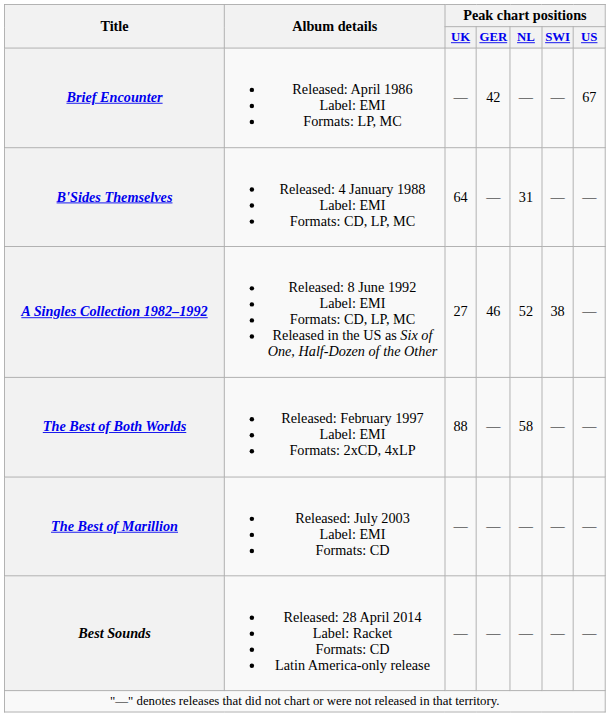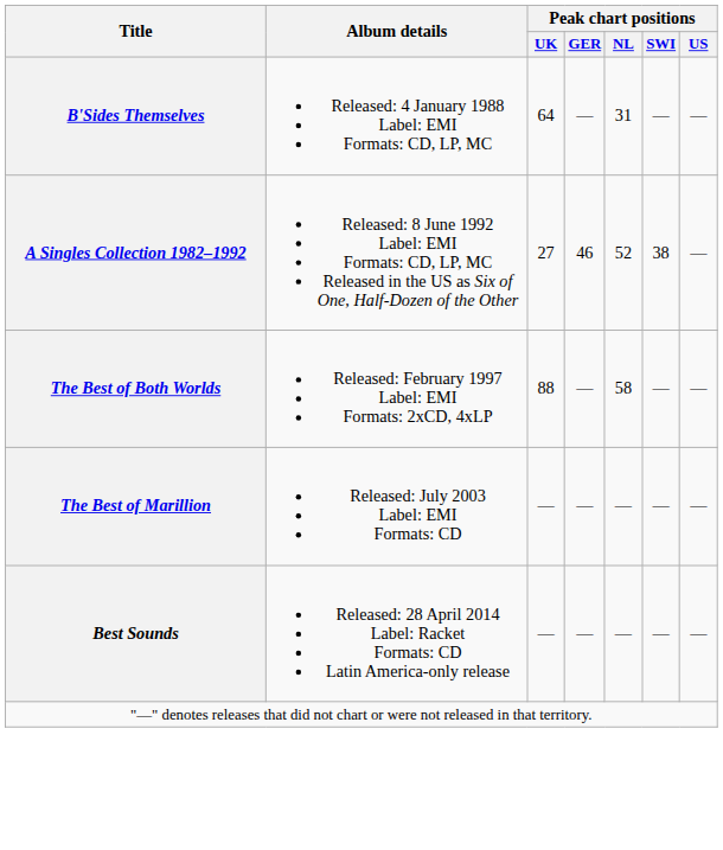 <table class="wikitable plainrowheaders" style="text-align:center;">
 <tr>
 <th rowspan="2" scope="col" style="width:15em;">Title</th>
 <th rowspan="2" scope="col" style="width:15em;">Album details</th>
 <th colspan="5">Peak chart positions</th>
 </tr>
 <tr>
 <th scope="col" style="width:2em;font-size:90%;"><a href='#'>UK</a><br></th>
 <th scope="col" style="width:2em;font-size:90%;"><a href='#'>GER</a><br></th>
 <th scope="col" style="width:2em;font-size:90%;"><a href='#'>NL</a><br></th>
 <th scope="col" style="width:2em;font-size:90%;"><a href='#'>SWI</a><br></th>
 <th scope="col" style="width:2em;font-size:90%;"><a href='#'>US</a><br></th>
-</tr>
-<tr>
-<th scope="row"><em><a href='#'>Brief Encounter</a></em></th>
-<td><br><ul><li>Released: April 1986</li><li>Label: EMI</li><li>Formats: LP, MC</li></ul></td>
-<td>—</td>
-<td>42</td>
-<td>—</td>
-<td>—</td>
-<td>67</td>
 </tr>
 <tr>
 <th scope="row"><em><a href='#'>B'Sides Themselves</a></em></th>
 <td><br><ul><li>Released: 4 January 1988</li><li>Label: EMI</li><li>Formats: CD, LP, MC</li></ul></td>
 <td>64</td>
 <td>—</td>
 <td>31</td>
 <td>—</td>
 <td>—</td>
 </tr>
 <tr>
 <th scope="row"><em><a href='#'>A Singles Collection 1982–1992</a></em></th>
 <td><br><ul><li>Released: 8 June 1992</li><li>Label: EMI</li><li>Formats: CD, LP, MC</li><li>Released in the US as <em>Six of One, Half-Dozen of the Other</em></li></ul></td>
 <td>27</td>
 <td>46</td>
 <td>52</td>
 <td>38</td>
 <td>—</td>
 </tr>
 <tr>
 <th scope="row"><em><a href='#'>The Best of Both Worlds</a></em></th>
 <td><br><ul><li>Released: February 1997</li><li>Label: EMI</li><li>Formats: 2xCD, 4xLP</li></ul></td>
 <td>88</td>
 <td>—</td>
 <td>58</td>
 <td>—</td>
 <td>—</td>
 </tr>
 <tr>
 <th scope="row"><em><a href='#'>The Best of Marillion</a></em></th>
 <td><br><ul><li>Released: July 2003</li><li>Label: EMI</li><li>Formats: CD</li></ul></td>
 <td>—</td>
 <td>—</td>
 <td>—</td>
 <td>—</td>
 <td>—</td>
 </tr>
 <tr>
 <th scope="row"><em>Best Sounds</em></th>
 <td><br><ul><li>Released: 28 April 2014</li><li>Label: Racket</li><li>Formats: CD</li><li>Latin America-only release</li></ul></td>
 <td>—</td>
 <td>—</td>
 <td>—</td>
 <td>—</td>
 <td>—</td>
 </tr>
 <tr>
 <td colspan="7" style="font-size:90%">"—" denotes releases that did not chart or were not released in that territory.</td>
 </tr>
 </table>
